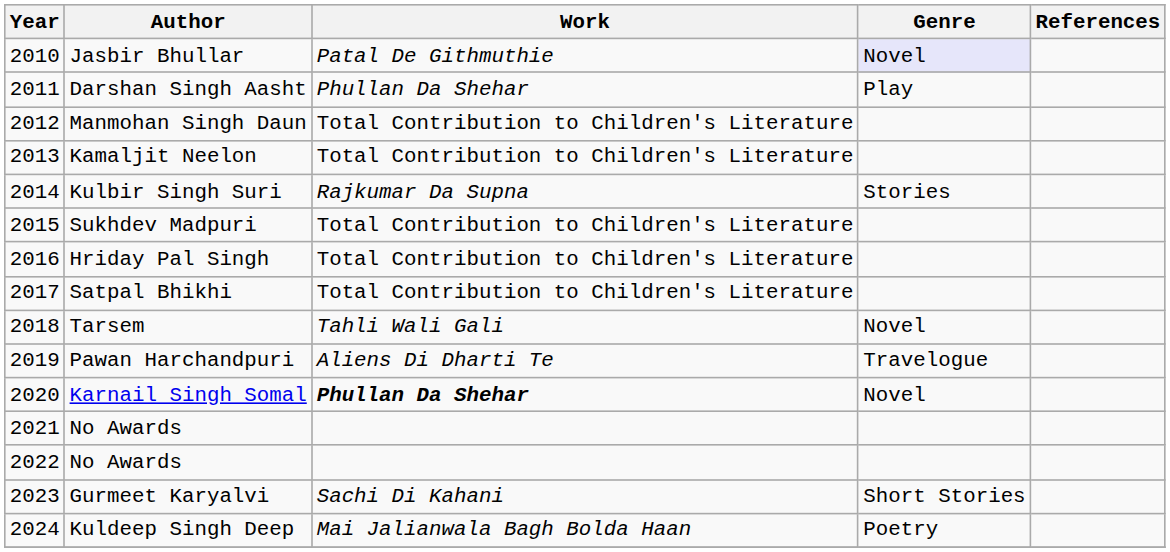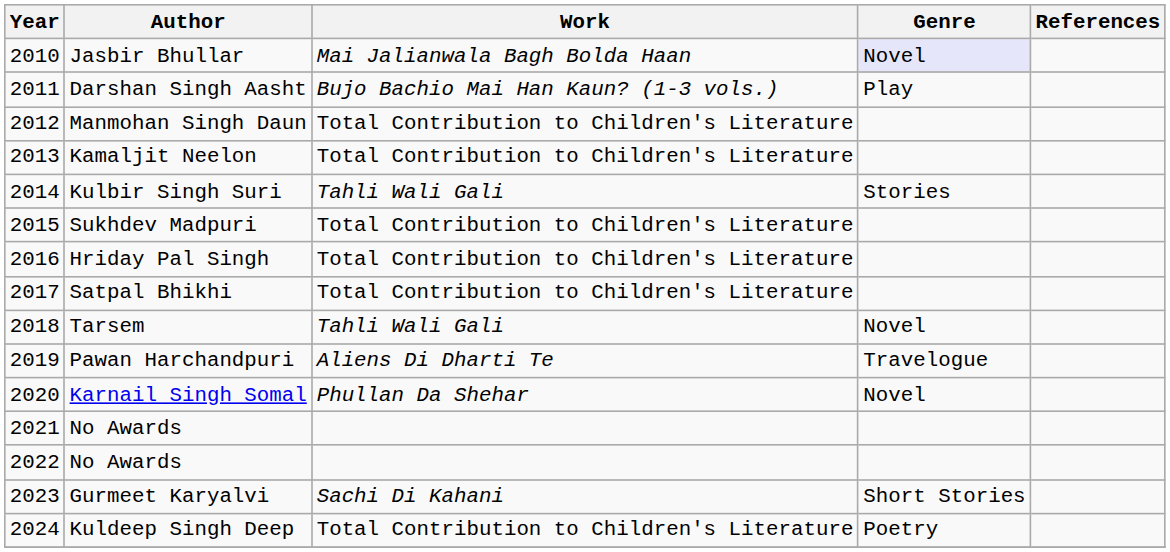 <table class="wikitable sortable">
 <tr>
 <th>Year</th>
 <th>Author</th>
 <th>Work</th>
 <th>Genre</th>
 <th class="unsortable">References</th>
 </tr>
 <tr>
 <td>2010</td>
 <td>Jasbir Bhullar</td>
-<td><em>Patal De Githmuthie</em></td>
+<td><em>Mai Jalianwala Bagh Bolda Haan</em></td>
 <td style="background: lavender;">Novel</td>
 <td></td>
 </tr>
 <tr>
 <td>2011</td>
 <td>Darshan Singh Aasht</td>
-<td><em>Phullan Da Shehar</em></td>
+<td><em>Bujo Bachio Mai Han Kaun? (1-3 vols.)</em></td>
 <td>Play</td>
 <td></td>
 </tr>
 <tr>
 <td>2012</td>
 <td>Manmohan Singh Daun</td>
 <td>Total Contribution to Children's Literature</td>
 <td></td>
 <td></td>
 </tr>
 <tr>
 <td>2013</td>
 <td>Kamaljit Neelon</td>
 <td>Total Contribution to Children's Literature</td>
 <td></td>
 <td></td>
 </tr>
 <tr>
 <td>2014</td>
 <td>Kulbir Singh Suri</td>
-<td><em>Rajkumar Da Supna</em></td>
+<td><em>Tahli Wali Gali</em></td>
 <td>Stories</td>
 <td></td>
 </tr>
 <tr>
 <td>2015</td>
 <td>Sukhdev Madpuri</td>
 <td>Total Contribution to Children's Literature</td>
 <td></td>
 <td></td>
 </tr>
 <tr>
 <td>2016</td>
 <td>Hriday Pal Singh</td>
 <td>Total Contribution to Children's Literature</td>
 <td></td>
 <td></td>
 </tr>
 <tr>
 <td>2017</td>
 <td>Satpal Bhikhi</td>
 <td>Total Contribution to Children's Literature</td>
 <td></td>
 <td></td>
 </tr>
 <tr>
 <td>2018</td>
 <td>Tarsem</td>
 <td><em>Tahli Wali Gali</em></td>
 <td>Novel</td>
 <td></td>
 </tr>
 <tr>
 <td>2019</td>
 <td>Pawan Harchandpuri</td>
 <td><em>Aliens Di Dharti Te</em></td>
 <td>Travelogue</td>
 <td></td>
 </tr>
 <tr>
 <td>2020</td>
 <td><a href='#'>Karnail Singh Somal</a></td>
-<td><strong><em>Phullan Da Shehar</em></strong></td>
+<td><em>Phullan Da Shehar</em></td>
 <td>Novel</td>
 <td></td>
 </tr>
 <tr>
 <td>2021</td>
 <td>No Awards</td>
 <td></td>
 <td></td>
 <td></td>
 </tr>
 <tr>
 <td>2022</td>
 <td>No Awards</td>
 <td></td>
 <td></td>
 <td></td>
 </tr>
 <tr>
 <td>2023</td>
 <td>Gurmeet Karyalvi</td>
 <td><em>Sachi Di Kahani</em></td>
 <td>Short Stories</td>
 <td></td>
 </tr>
 <tr>
 <td>2024</td>
 <td>Kuldeep Singh Deep</td>
-<td><em>Mai Jalianwala Bagh Bolda Haan</em></td>
+<td>Total Contribution to Children's Literature</td>
 <td>Poetry</td>
 <td></td>
 </tr>
 <tr>
 </tr>
 </table>
